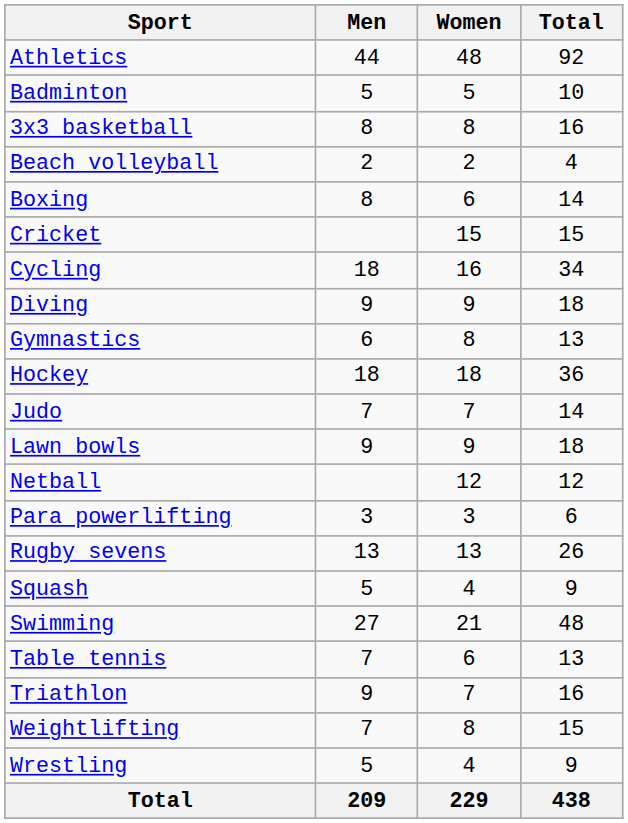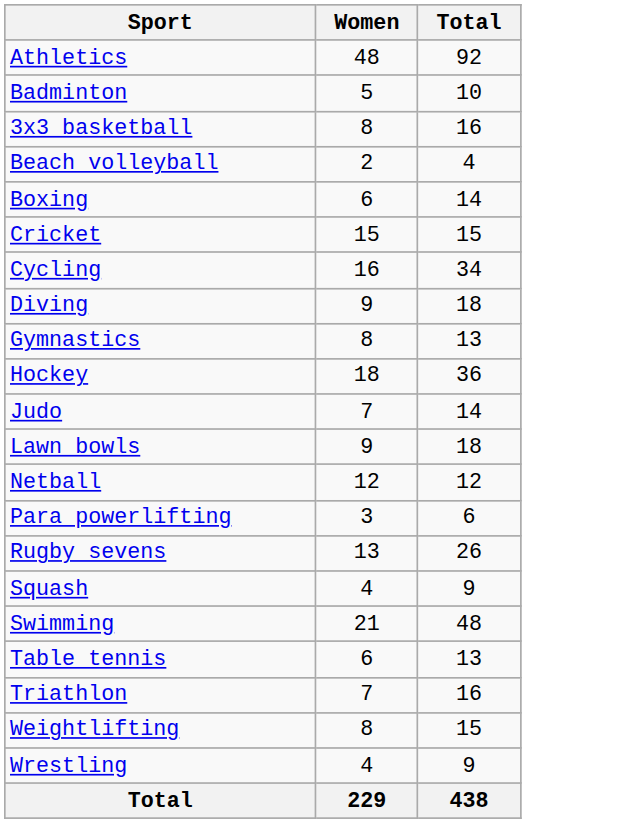 <table class="wikitable sortable" style="text-align:center;">
 <tr>
 <th width=180>Sport</th>
-<th width=55>Men</th>
 <th width=55>Women</th>
 <th width=55>Total</th>
 </tr>
 <tr>
 <td align=left><a href='#'>Athletics</a></td>
-<td>44</td>
 <td>48</td>
 <td>92</td>
 </tr>
 <tr>
 <td align=left><a href='#'>Badminton</a></td>
 <td>5</td>
-<td>5</td>
 <td>10</td>
 </tr>
 <tr>
 <td align=left><a href='#'>3x3 basketball</a></td>
-<td>8</td>
 <td>8</td>
 <td>16</td>
 </tr>
 <tr>
 <td align=left><a href='#'>Beach volleyball</a></td>
 <td>2</td>
-<td>2</td>
 <td>4</td>
 </tr>
 <tr>
 <td align=left><a href='#'>Boxing</a></td>
-<td>8</td>
 <td>6</td>
 <td>14</td>
 </tr>
 <tr>
 <td align=left><a href='#'>Cricket</a></td>
-<td></td>
 <td>15</td>
 <td>15</td>
 </tr>
 <tr>
 <td align=left><a href='#'>Cycling</a></td>
-<td>18</td>
 <td>16</td>
 <td>34</td>
 </tr>
 <tr>
 <td align=left><a href='#'>Diving</a></td>
 <td>9</td>
-<td>9</td>
 <td>18</td>
 </tr>
 <tr>
 <td align=left><a href='#'>Gymnastics</a></td>
-<td>6</td>
 <td>8</td>
 <td>13</td>
 </tr>
 <tr>
 <td align=left><a href='#'>Hockey</a></td>
 <td>18</td>
-<td>18</td>
 <td>36</td>
 </tr>
 <tr>
 <td align=left><a href='#'>Judo</a></td>
-<td>7</td>
 <td>7</td>
 <td>14</td>
 </tr>
 <tr>
 <td align= left><a href='#'>Lawn bowls</a></td>
 <td>9</td>
-<td>9</td>
 <td>18</td>
 </tr>
 <tr>
 <td align=left><a href='#'>Netball</a></td>
-<td></td>
 <td>12</td>
 <td>12</td>
 </tr>
 <tr>
 <td align=left><a href='#'>Para powerlifting</a></td>
 <td>3</td>
-<td>3</td>
 <td>6</td>
 </tr>
 <tr>
 <td align=left><a href='#'>Rugby sevens</a></td>
 <td>13</td>
-<td>13</td>
 <td>26</td>
 </tr>
 <tr>
 <td align=left><a href='#'>Squash</a></td>
-<td>5</td>
 <td>4</td>
 <td>9</td>
 </tr>
 <tr>
 <td align=left><a href='#'>Swimming</a></td>
-<td>27</td>
 <td>21</td>
 <td>48</td>
 </tr>
 <tr>
 <td align=left><a href='#'>Table tennis</a></td>
-<td>7</td>
 <td>6</td>
 <td>13</td>
 </tr>
 <tr>
 <td align=left><a href='#'>Triathlon</a></td>
-<td>9</td>
 <td>7</td>
 <td>16</td>
 </tr>
 <tr>
 <td align=left><a href='#'>Weightlifting</a></td>
-<td>7</td>
 <td>8</td>
 <td>15</td>
 </tr>
 <tr>
 <td align=left><a href='#'>Wrestling</a></td>
-<td>5</td>
 <td>4</td>
 <td>9</td>
 </tr>
 <tr>
 <th>Total</th>
-<th>209</th>
 <th>229</th>
 <th>438</th>
 </tr>
 </table>
